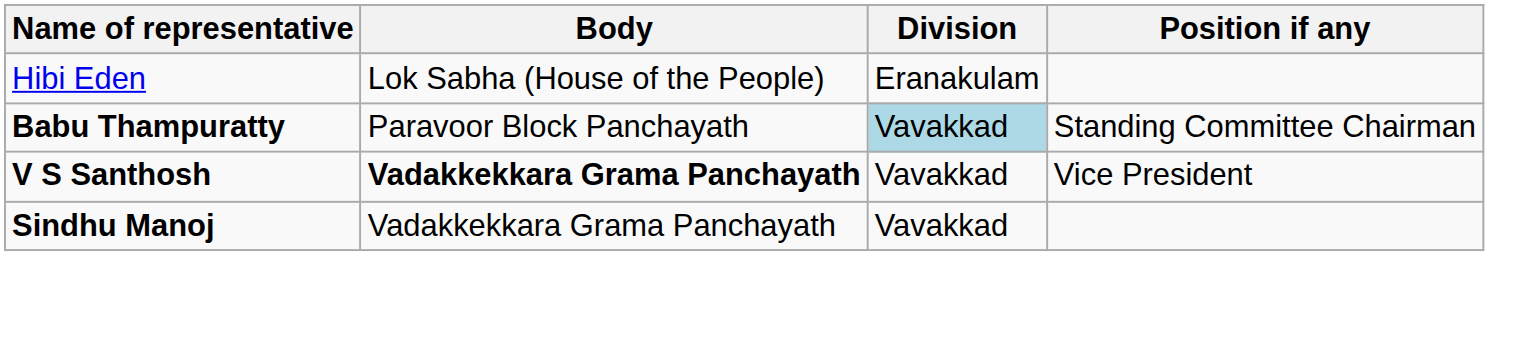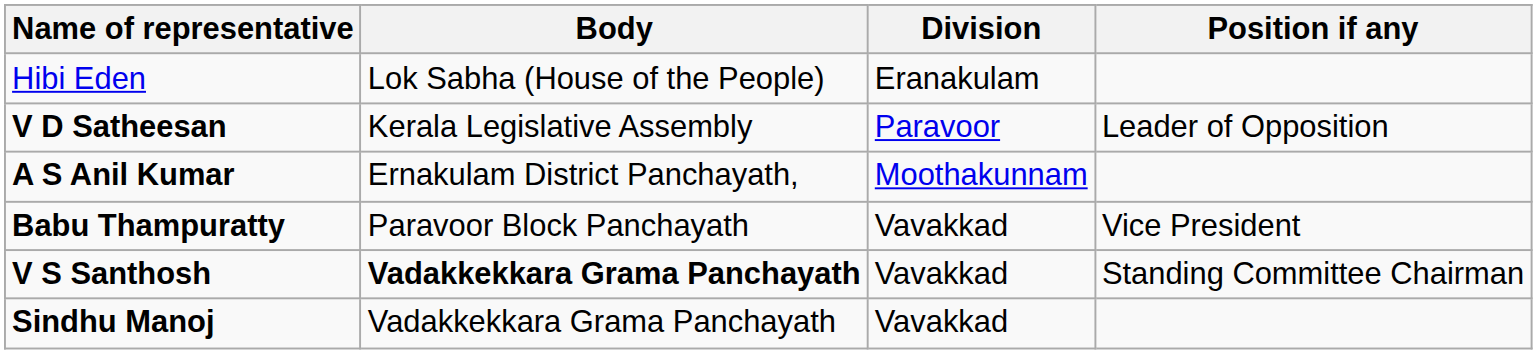 <table class="wikitable">
 <tr>
 <th>Name of representative</th>
 <th>Body</th>
 <th>Division</th>
 <th>Position if any</th>
 </tr>
 <tr>
 <td><a href='#'>Hibi Eden</a></td>
 <td>Lok Sabha (House of the People)</td>
 <td>Eranakulam</td>
 <td></td>
 </tr>
 <tr>
+<td><strong>V D Satheesan</strong></td>
+<td>Kerala Legislative Assembly</td>
+<td><a href='#'>Paravoor</a></td>
+<td>Leader of Opposition</td>
+</tr>
+<tr>
+<td><strong>A S Anil Kumar</strong></td>
+<td>Ernakulam District Panchayath,</td>
+<td><a href='#'>Moothakunnam</a></td>
+<td></td>
+</tr>
+<tr>
 <td><strong>Babu Thampuratty</strong></td>
 <td>Paravoor Block Panchayath</td>
-<td style="background: lightblue;">Vavakkad</td>
-<td>Standing Committee Chairman</td>
+<td>Vavakkad</td>
+<td>Vice President</td>
 </tr>
 <tr>
 <td><strong>V S Santhosh</strong></td>
 <td><strong>Vadakkekkara Grama Panchayath</strong></td>
 <td>Vavakkad</td>
-<td>Vice President</td>
+<td>Standing Committee Chairman</td>
 </tr>
 <tr>
 <td><strong>Sindhu Manoj</strong></td>
 <td>Vadakkekkara Grama Panchayath</td>
 <td>Vavakkad</td>
 <td></td>
 </tr>
 </table>
